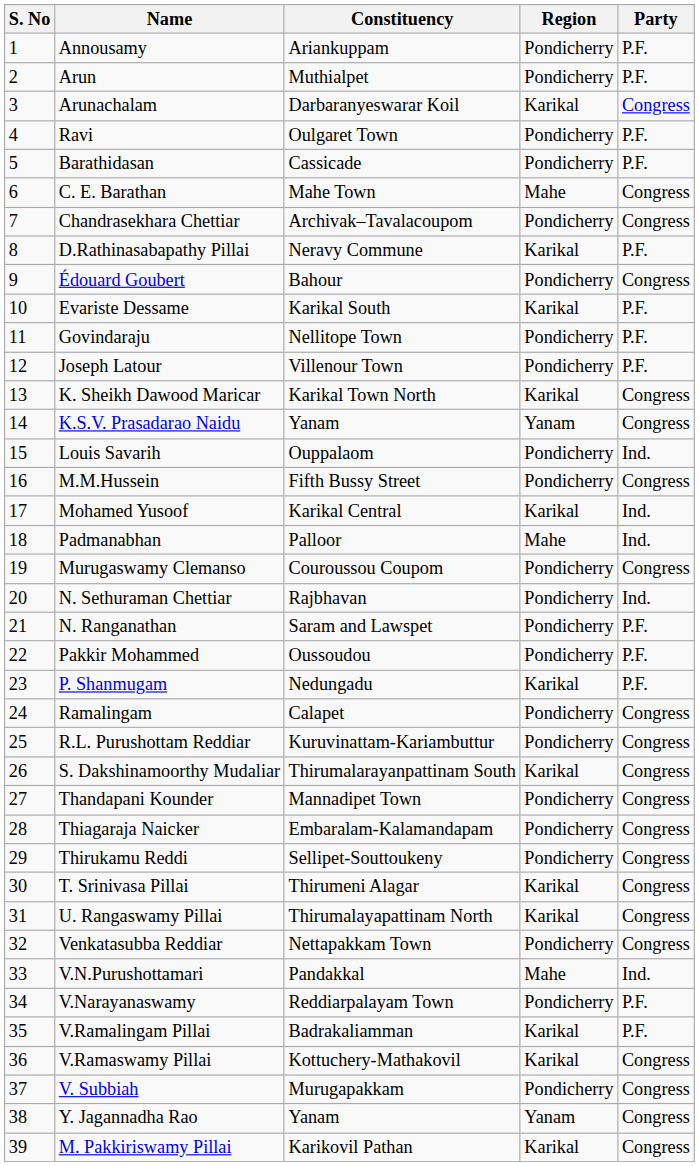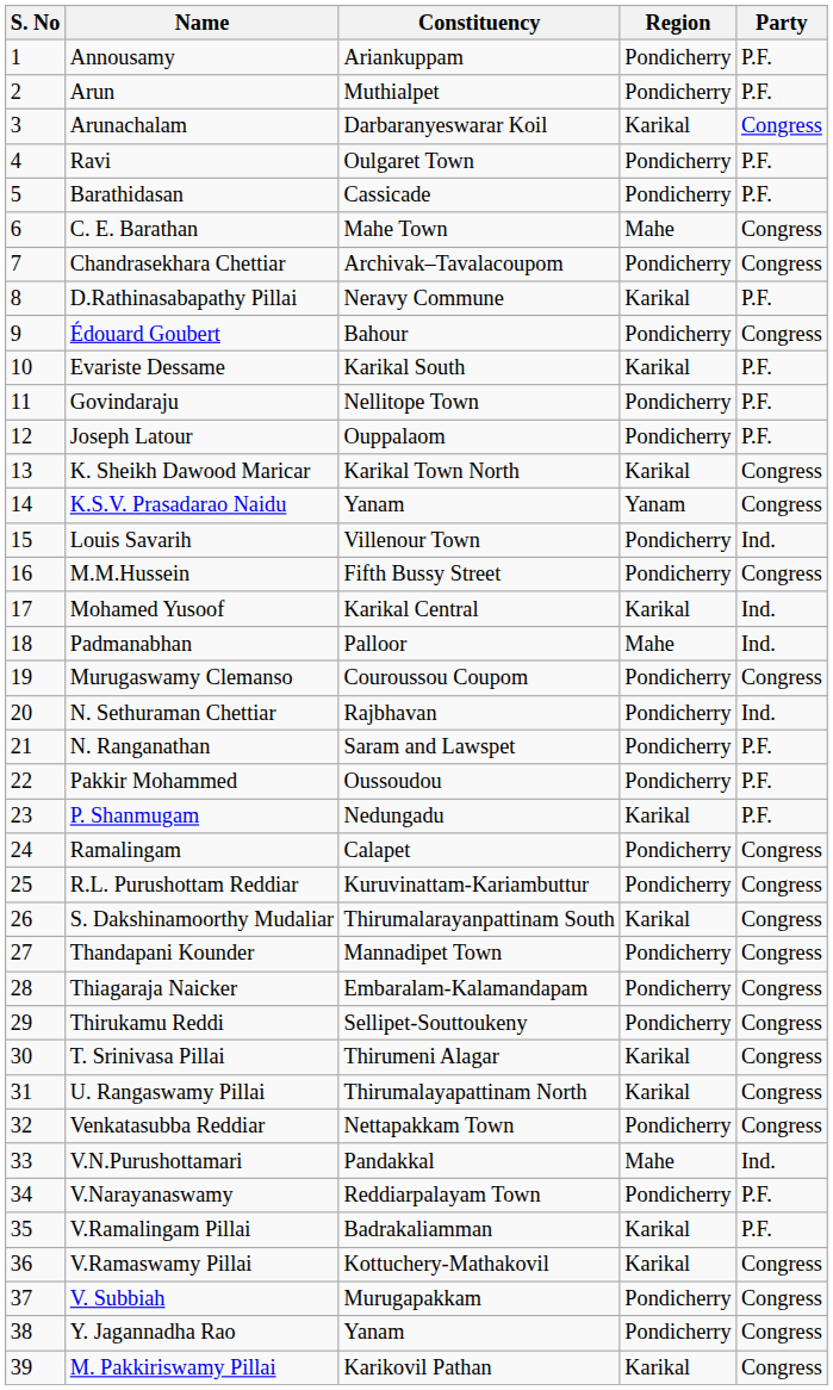 <table class="wikitable sortable">
 <tr>
 <th>S. No</th>
 <th>Name</th>
 <th>Constituency</th>
 <th>Region</th>
 <th>Party</th>
 </tr>
 <tr>
 <td>1</td>
 <td>Annousamy</td>
 <td>Ariankuppam</td>
 <td>Pondicherry</td>
 <td>P.F.</td>
 </tr>
 <tr>
 <td>2</td>
 <td>Arun</td>
 <td>Muthialpet</td>
 <td>Pondicherry</td>
 <td>P.F.</td>
 </tr>
 <tr>
 <td>3</td>
 <td>Arunachalam</td>
 <td>Darbaranyeswarar Koil</td>
 <td>Karikal</td>
 <td><a href='#'>Congress</a></td>
 </tr>
 <tr>
 <td>4</td>
 <td>Ravi</td>
 <td>Oulgaret Town</td>
 <td>Pondicherry</td>
 <td>P.F.</td>
 </tr>
 <tr>
 <td>5</td>
 <td>Barathidasan</td>
 <td>Cassicade</td>
 <td>Pondicherry</td>
 <td>P.F.</td>
 </tr>
 <tr>
 <td>6</td>
 <td>C. E. Barathan</td>
 <td>Mahe Town</td>
 <td>Mahe</td>
 <td>Congress</td>
 </tr>
 <tr>
 <td>7</td>
 <td>Chandrasekhara Chettiar</td>
 <td>Archivak–Tavalacoupom</td>
 <td>Pondicherry</td>
 <td>Congress</td>
 </tr>
 <tr>
 <td>8</td>
 <td>D.Rathinasabapathy Pillai</td>
 <td>Neravy Commune</td>
 <td>Karikal</td>
 <td>P.F.</td>
 </tr>
 <tr>
 <td>9</td>
 <td><a href='#'>Édouard Goubert</a></td>
 <td>Bahour</td>
 <td>Pondicherry</td>
 <td>Congress</td>
 </tr>
 <tr>
 <td>10</td>
 <td>Evariste Dessame</td>
 <td>Karikal South</td>
 <td>Karikal</td>
 <td>P.F.</td>
 </tr>
 <tr>
 <td>11</td>
 <td>Govindaraju</td>
 <td>Nellitope Town</td>
 <td>Pondicherry</td>
 <td>P.F.</td>
 </tr>
 <tr>
 <td>12</td>
 <td>Joseph Latour</td>
-<td>Villenour Town</td>
+<td>Ouppalaom</td>
 <td>Pondicherry</td>
 <td>P.F.</td>
 </tr>
 <tr>
 <td>13</td>
 <td>K. Sheikh Dawood Maricar</td>
 <td>Karikal Town North</td>
 <td>Karikal</td>
 <td>Congress</td>
 </tr>
 <tr>
 <td>14</td>
 <td><a href='#'>K.S.V. Prasadarao Naidu</a></td>
 <td>Yanam</td>
 <td>Yanam</td>
 <td>Congress</td>
 </tr>
 <tr>
 <td>15</td>
 <td>Louis Savarih</td>
-<td>Ouppalaom</td>
+<td>Villenour Town</td>
 <td>Pondicherry</td>
 <td>Ind.</td>
 </tr>
 <tr>
 <td>16</td>
 <td>M.M.Hussein</td>
 <td>Fifth Bussy Street</td>
 <td>Pondicherry</td>
 <td>Congress</td>
 </tr>
 <tr>
 <td>17</td>
 <td>Mohamed Yusoof</td>
 <td>Karikal Central</td>
 <td>Karikal</td>
 <td>Ind.</td>
 </tr>
 <tr>
 <td>18</td>
 <td>Padmanabhan</td>
 <td>Palloor</td>
 <td>Mahe</td>
 <td>Ind.</td>
 </tr>
 <tr>
 <td>19</td>
 <td>Murugaswamy Clemanso</td>
 <td>Couroussou Coupom</td>
 <td>Pondicherry</td>
 <td>Congress</td>
 </tr>
 <tr>
 <td>20</td>
 <td>N. Sethuraman Chettiar</td>
 <td>Rajbhavan</td>
 <td>Pondicherry</td>
 <td>Ind.</td>
 </tr>
 <tr>
 <td>21</td>
 <td>N. Ranganathan</td>
 <td>Saram and Lawspet</td>
 <td>Pondicherry</td>
 <td>P.F.</td>
 </tr>
 <tr>
 <td>22</td>
 <td>Pakkir Mohammed</td>
 <td>Oussoudou</td>
 <td>Pondicherry</td>
 <td>P.F.</td>
 </tr>
 <tr>
 <td>23</td>
 <td><a href='#'>P. Shanmugam</a></td>
 <td>Nedungadu</td>
 <td>Karikal</td>
 <td>P.F.</td>
 </tr>
 <tr>
 <td>24</td>
 <td>Ramalingam</td>
 <td>Calapet</td>
 <td>Pondicherry</td>
 <td>Congress</td>
 </tr>
 <tr>
 <td>25</td>
 <td>R.L. Purushottam Reddiar</td>
 <td>Kuruvinattam-Kariambuttur</td>
 <td>Pondicherry</td>
 <td>Congress</td>
 </tr>
 <tr>
 <td>26</td>
 <td>S. Dakshinamoorthy Mudaliar</td>
 <td>Thirumalarayanpattinam South</td>
 <td>Karikal</td>
 <td>Congress</td>
 </tr>
 <tr>
 <td>27</td>
 <td>Thandapani Kounder</td>
 <td>Mannadipet Town</td>
 <td>Pondicherry</td>
 <td>Congress</td>
 </tr>
 <tr>
 <td>28</td>
 <td>Thiagaraja Naicker</td>
 <td>Embaralam-Kalamandapam</td>
 <td>Pondicherry</td>
 <td>Congress</td>
 </tr>
 <tr>
 <td>29</td>
 <td>Thirukamu Reddi</td>
 <td>Sellipet-Souttoukeny</td>
 <td>Pondicherry</td>
 <td>Congress</td>
 </tr>
 <tr>
 <td>30</td>
 <td>T. Srinivasa Pillai</td>
 <td>Thirumeni Alagar</td>
 <td>Karikal</td>
 <td>Congress</td>
 </tr>
 <tr>
 <td>31</td>
 <td>U. Rangaswamy Pillai</td>
 <td>Thirumalayapattinam North</td>
 <td>Karikal</td>
 <td>Congress</td>
 </tr>
 <tr>
 <td>32</td>
 <td>Venkatasubba Reddiar</td>
 <td>Nettapakkam Town</td>
 <td>Pondicherry</td>
 <td>Congress</td>
 </tr>
 <tr>
 <td>33</td>
 <td>V.N.Purushottamari</td>
 <td>Pandakkal</td>
 <td>Mahe</td>
 <td>Ind.</td>
 </tr>
 <tr>
 <td>34</td>
 <td>V.Narayanaswamy</td>
 <td>Reddiarpalayam Town</td>
 <td>Pondicherry</td>
 <td>P.F.</td>
 </tr>
 <tr>
 <td>35</td>
 <td>V.Ramalingam Pillai</td>
 <td>Badrakaliamman</td>
 <td>Karikal</td>
 <td>P.F.</td>
 </tr>
 <tr>
 <td>36</td>
 <td>V.Ramaswamy Pillai</td>
 <td>Kottuchery-Mathakovil</td>
 <td>Karikal</td>
 <td>Congress</td>
 </tr>
 <tr>
 <td>37</td>
 <td><a href='#'>V. Subbiah</a></td>
 <td>Murugapakkam</td>
 <td>Pondicherry</td>
 <td>Congress</td>
 </tr>
 <tr>
 <td>38</td>
 <td>Y. Jagannadha Rao</td>
 <td>Yanam</td>
-<td>Yanam</td>
+<td>Pondicherry</td>
 <td>Congress</td>
 </tr>
 <tr>
 <td>39</td>
 <td><a href='#'>M. Pakkiriswamy Pillai</a></td>
 <td>Karikovil Pathan</td>
 <td>Karikal</td>
 <td>Congress</td>
 </tr>
 </table>
